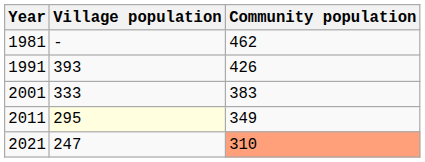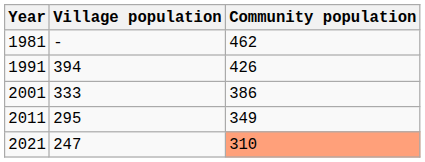 <table class="wikitable">
 <tr>
 <th>Year</th>
 <th>Village population</th>
 <th>Community population</th>
 </tr>
 <tr>
 <td>1981</td>
 <td>-</td>
 <td>462</td>
 </tr>
 <tr>
 <td>1991</td>
-<td>393</td>
+<td>394</td>
 <td>426</td>
 </tr>
 <tr>
 <td>2001</td>
 <td>333</td>
-<td>383</td>
+<td>386</td>
 </tr>
 <tr>
 <td>2011</td>
-<td style="background: lightyellow;">295</td>
+<td>295</td>
 <td>349</td>
 </tr>
 <tr>
 <td>2021</td>
 <td>247</td>
 <td style="background: lightsalmon;">310</td>
 </tr>
 </table>
